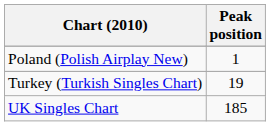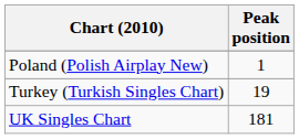 <table class="wikitable sortable">
 <tr>
 <th align="left">Chart (2010)</th>
 <th align="left">Peak<br>position</th>
 </tr>
 <tr>
 </tr>
 <tr>
 </tr>
 <tr>
 </tr>
 <tr>
 </tr>
 <tr>
 <td>Poland (<a href='#'>Polish Airplay New</a>)</td>
 <td align="center">1</td>
 </tr>
 <tr>
 </tr>
 <tr>
 </tr>
 <tr>
 </tr>
 <tr>
 <td>Turkey (<a href='#'>Turkish Singles Chart</a>)</td>
 <td style="text-align:center;">19</td>
 </tr>
 <tr>
 <td><a href='#'>UK Singles Chart</a></td>
-<td style="text-align:center;">185</td>
+<td style="text-align:center;">181</td>
 </tr>
 </table>
